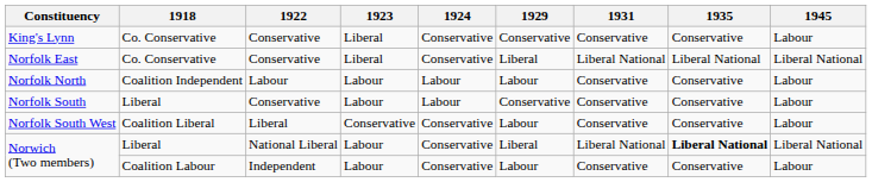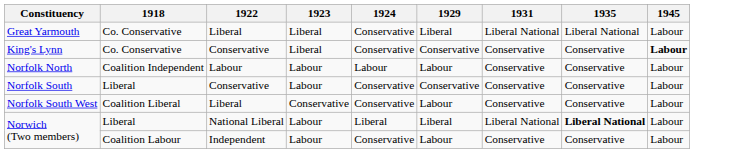 <table class="wikitable sortable">
 <tr>
 <th>Constituency</th>
 <th>1918</th>
 <th>1922</th>
 <th>1923</th>
 <th>1924</th>
 <th>1929</th>
 <th>1931</th>
 <th>1935</th>
 <th>1945</th>
 </tr>
 <tr>
+<td><a href='#'>Great Yarmouth</a></td>
+<td bgcolor=>Co. Conservative</td>
+<td bgcolor=>Liberal</td>
+<td bgcolor=>Liberal</td>
+<td bgcolor=>Conservative</td>
+<td bgcolor=>Liberal</td>
+<td bgcolor=>Liberal National</td>
+<td bgcolor=>Liberal National</td>
+<td bgcolor=>Labour</td>
+</tr>
+<tr>
 <td><a href='#'>King's Lynn</a></td>
 <td bgcolor=>Co. Conservative</td>
 <td bgcolor=>Conservative</td>
 <td bgcolor=>Liberal</td>
 <td bgcolor=>Conservative</td>
 <td bgcolor=>Conservative</td>
 <td bgcolor=>Conservative</td>
 <td bgcolor=>Conservative</td>
-<td bgcolor=>Labour</td>
-</tr>
-<tr>
-<td><a href='#'>Norfolk East</a></td>
-<td bgcolor=>Co. Conservative</td>
-<td bgcolor=>Conservative</td>
-<td bgcolor=>Liberal</td>
-<td bgcolor=>Conservative</td>
-<td bgcolor=>Liberal</td>
-<td bgcolor=>Liberal National</td>
-<td bgcolor=>Liberal National</td>
-<td bgcolor=>Liberal National</td>
+<td bgcolor=><strong>Labour</strong></td>
 </tr>
 <tr>
 <td><a href='#'>Norfolk North</a></td>
 <td bgcolor=>Coalition Independent</td>
 <td bgcolor=>Labour</td>
 <td bgcolor=>Labour</td>
 <td bgcolor=>Labour</td>
 <td bgcolor=>Labour</td>
 <td bgcolor=>Conservative</td>
 <td bgcolor=>Conservative</td>
 <td bgcolor=>Labour</td>
 </tr>
 <tr>
 <td><a href='#'>Norfolk South</a></td>
 <td bgcolor=>Liberal</td>
 <td bgcolor=>Conservative</td>
 <td bgcolor=>Labour</td>
-<td bgcolor=>Labour</td>
+<td bgcolor=>Conservative</td>
 <td bgcolor=>Conservative</td>
 <td bgcolor=>Conservative</td>
 <td bgcolor=>Conservative</td>
 <td bgcolor=>Labour</td>
 </tr>
 <tr>
 <td><a href='#'>Norfolk South West</a></td>
 <td bgcolor=>Coalition Liberal</td>
 <td bgcolor=>Liberal</td>
 <td bgcolor=>Conservative</td>
 <td bgcolor=>Conservative</td>
 <td bgcolor=>Labour</td>
 <td bgcolor=>Conservative</td>
 <td bgcolor=>Conservative</td>
 <td bgcolor=>Labour</td>
 </tr>
 <tr>
 <td rowspan="2"><a href='#'>Norwich</a><br>(Two members)</td>
 <td bgcolor=>Liberal</td>
 <td bgcolor=>National Liberal</td>
 <td bgcolor=>Labour</td>
-<td bgcolor=>Conservative</td>
+<td bgcolor=>Liberal</td>
 <td bgcolor=>Liberal</td>
 <td bgcolor=>Liberal National</td>
 <td bgcolor=><strong>Liberal National</strong></td>
-<td bgcolor=>Liberal National</td>
+<td bgcolor=>Labour</td>
 </tr>
 <tr>
 <td bgcolor=>Coalition Labour</td>
 <td bgcolor=>Independent</td>
 <td bgcolor=>Labour</td>
 <td bgcolor=>Conservative</td>
 <td bgcolor=>Labour</td>
 <td bgcolor=>Conservative</td>
 <td bgcolor=>Conservative</td>
 <td bgcolor=>Labour</td>
 </tr>
 </table>
